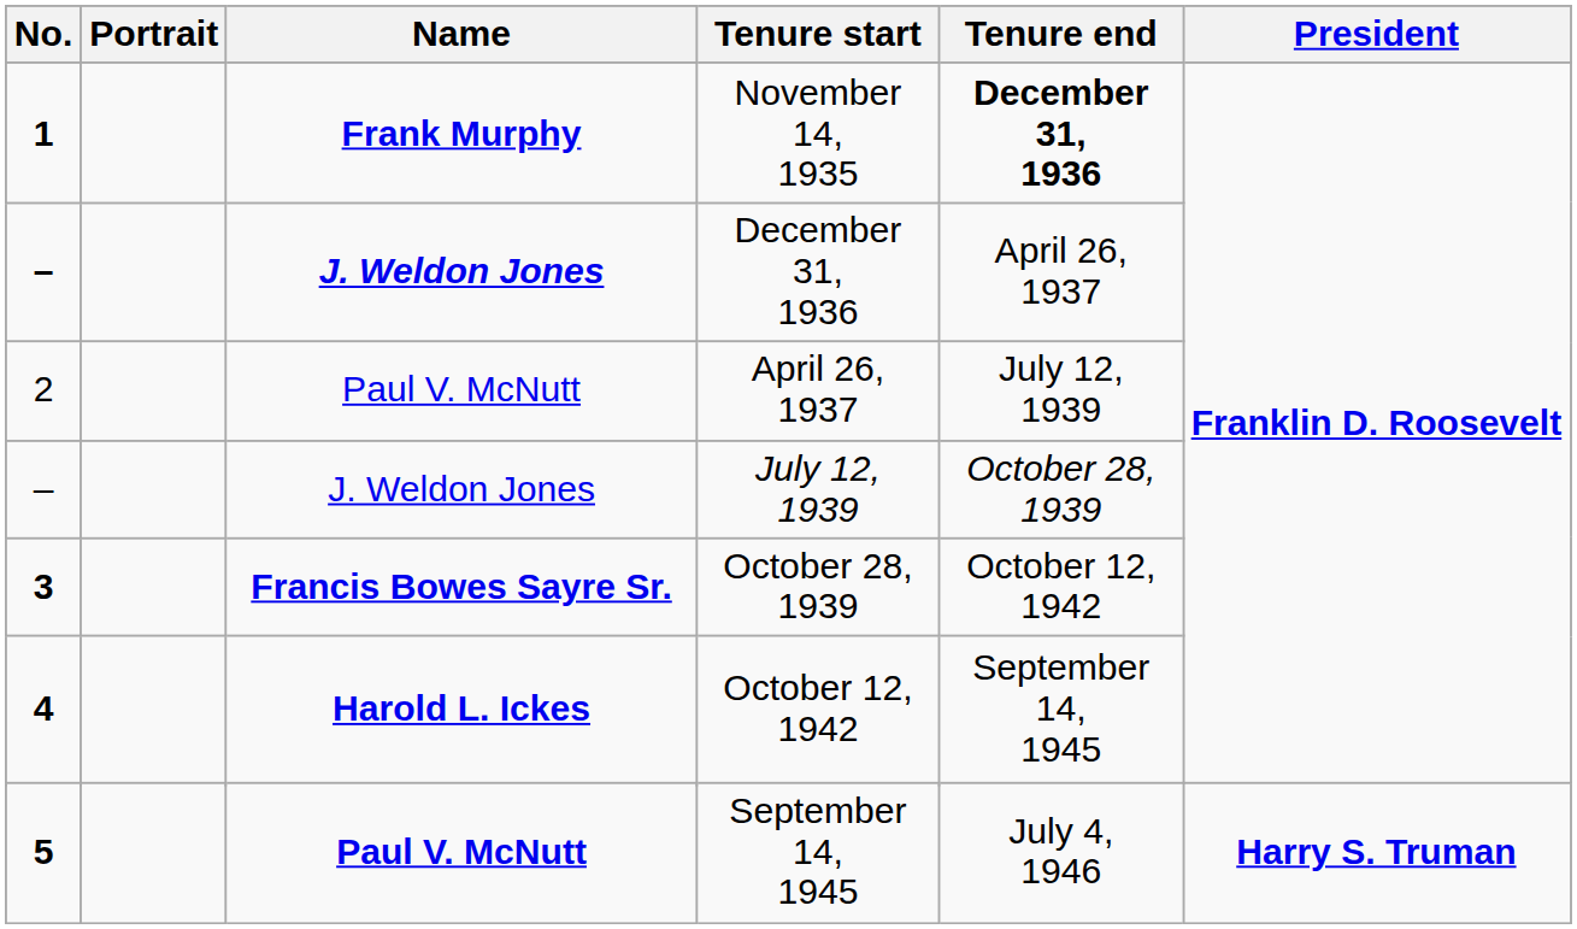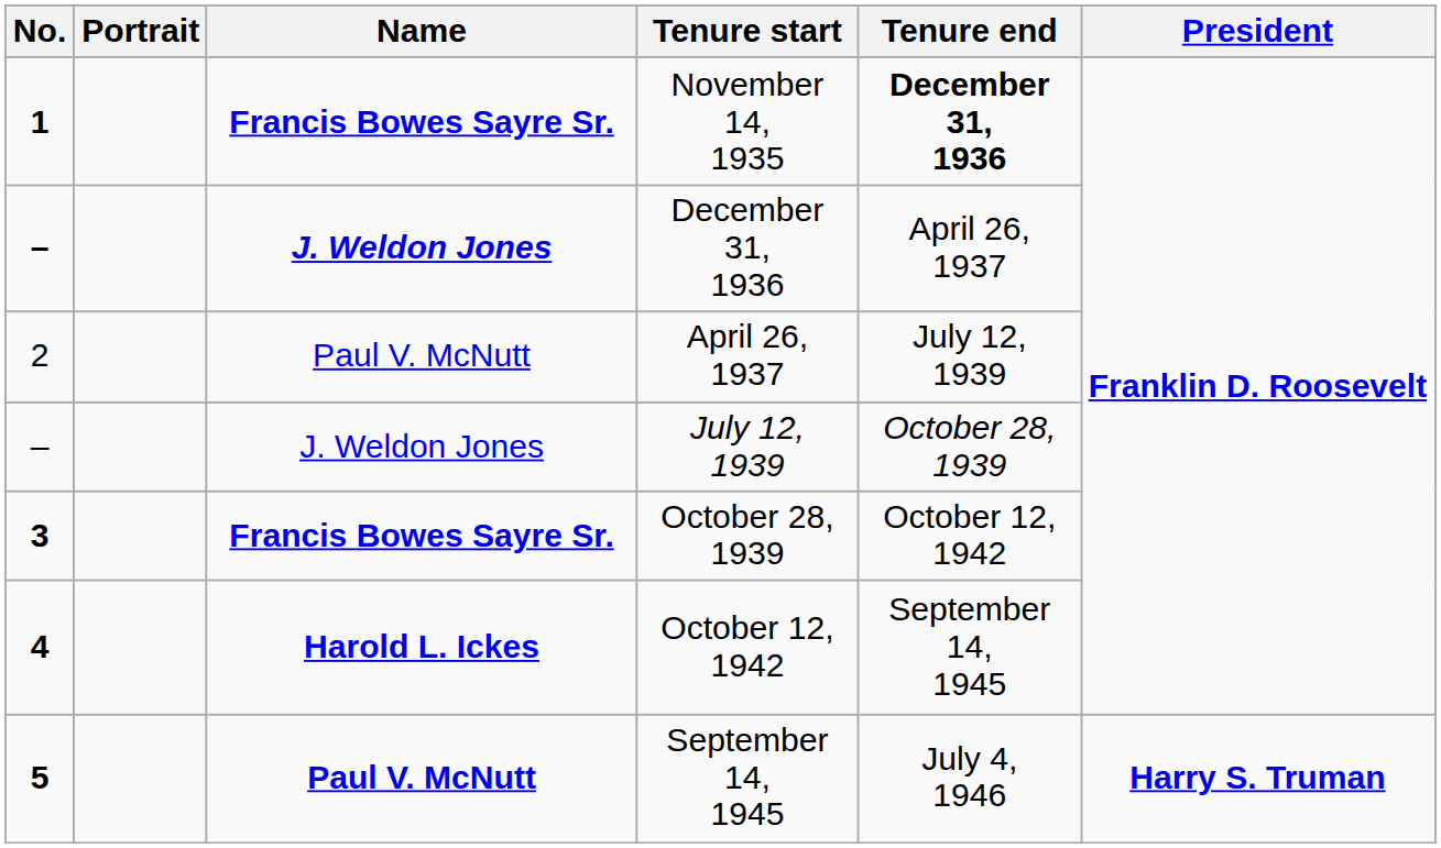 <table class="wikitable" style="text-align:center" |>
 <tr>
 <th>No.</th>
 <th>Portrait</th>
 <th width="200px">Name</th>
 <th width="100px">Tenure start</th>
 <th width="100px">Tenure end</th>
 <th><a href='#'>President</a></th>
 </tr>
 <tr>
 <td><strong>1</strong></td>
 <td></td>
-<td><strong><a href='#'>Frank Murphy</a></strong><br></td>
+<td><strong><a href='#'>Francis Bowes Sayre Sr.</a></strong><br></td>
 <td>November 14,<br>1935</td>
 <td><strong>December 31,<br>1936</strong></td>
 <td rowspan="6"><strong><a href='#'>Franklin D. Roosevelt</a></strong><br></td>
 </tr>
 <tr>
 <td><strong>–</strong></td>
 <td></td>
 <td><strong><em><a href='#'>J. Weldon Jones</a><strong><br><em></td>
 <td></em>December 31,<br>1936<em></td>
 <td></em>April 26,<br>1937<em></td>
 </tr>
 <tr>
 <td></strong>2<strong></td>
 <td></td>
 <td></strong><a href='#'>Paul V. McNutt</a><strong><br></td>
 <td>April 26,<br>1937</td>
 <td>July 12,<br>1939</td>
 </tr>
 <tr>
 <td></strong>–<strong></td>
 <td></td>
 <td></em></strong><a href='#'>J. Weldon Jones</a></strong><br></em></td>
 <td><em>July 12,<br>1939</em></td>
 <td><em>October 28,<br>1939</em></td>
 </tr>
 <tr>
 <td><strong>3</strong></td>
 <td></td>
 <td><strong><a href='#'>Francis Bowes Sayre Sr.</a></strong><br></td>
 <td>October 28,<br>1939</td>
 <td>October 12,<br>1942</td>
 </tr>
 <tr style="height:65px;">
 <td rowspan="2"><strong>4</strong></td>
 <td rowspan="2"></td>
 <td rowspan="2"><strong><a href='#'>Harold L. Ickes</a></strong><br></td>
 <td rowspan="2">October 12,<br>1942</td>
 <td rowspan="2">September 14,<br>1945</td>
 </tr>
 <tr>
 <td rowspan="2"><strong><a href='#'>Harry S. Truman</a></strong><br></td>
 </tr>
 <tr>
 <td><strong>5</strong></td>
 <td></td>
 <td><strong><a href='#'>Paul V. McNutt</a></strong><br></td>
 <td>September 14,<br>1945</td>
 <td>July 4,<br>1946</td>
 </tr>
 </table>
